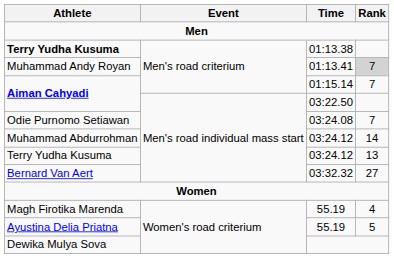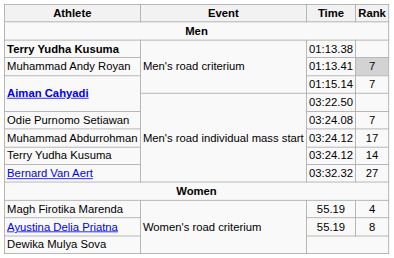 <table class=wikitable style="font-size:85%; text-align:center">
 <tr>
 <th>Athlete</th>
 <th>Event</th>
 <th>Time</th>
 <th>Rank</th>
 </tr>
 <tr>
 <td colspan="4"><strong>Men</strong></td>
 </tr>
 <tr>
 <td align=left><strong>Terry Yudha Kusuma</strong></td>
 <td align=left rowspan="3">Men's road criterium</td>
 <td>01:13.38</td>
 <td></td>
 </tr>
 <tr>
 <td align=left>Muhammad Andy Royan</td>
 <td>01:13.41</td>
 <td style="background: lightgrey;">7</td>
 </tr>
 <tr>
 <td align=left rowspan="2"><strong><a href='#'>Aiman Cahyadi</a></strong></td>
 <td>01:15.14</td>
 <td>7</td>
 </tr>
 <tr>
 <td align=left rowspan="5">Men's road individual mass start</td>
 <td>03:22.50</td>
 <td></td>
 </tr>
 <tr>
 <td align=left>Odie Purnomo Setiawan</td>
 <td>03:24.08</td>
 <td>7</td>
 </tr>
 <tr>
 <td align=left>Muhammad Abdurrohman</td>
 <td>03:24.12</td>
-<td>14</td>
+<td>17</td>
 </tr>
 <tr>
 <td align=left>Terry Yudha Kusuma</td>
 <td>03:24.12</td>
-<td>13</td>
+<td>14</td>
 </tr>
 <tr>
 <td align=left><a href='#'>Bernard Van Aert</a></td>
 <td>03:32.32</td>
 <td>27</td>
 </tr>
 <tr>
 <td colspan="4"><strong>Women</strong></td>
 </tr>
 <tr>
 <td align=left>Magh Firotika Marenda</td>
 <td align=left rowspan="3">Women's road criterium</td>
 <td>55.19</td>
 <td>4</td>
 </tr>
 <tr>
 <td align=left><a href='#'>Ayustina Delia Priatna</a></td>
 <td>55.19</td>
-<td>5</td>
+<td>8</td>
 </tr>
 <tr>
 <td align=left>Dewika Mulya Sova</td>
 <td colspan="2"></td>
 </tr>
 </table>
